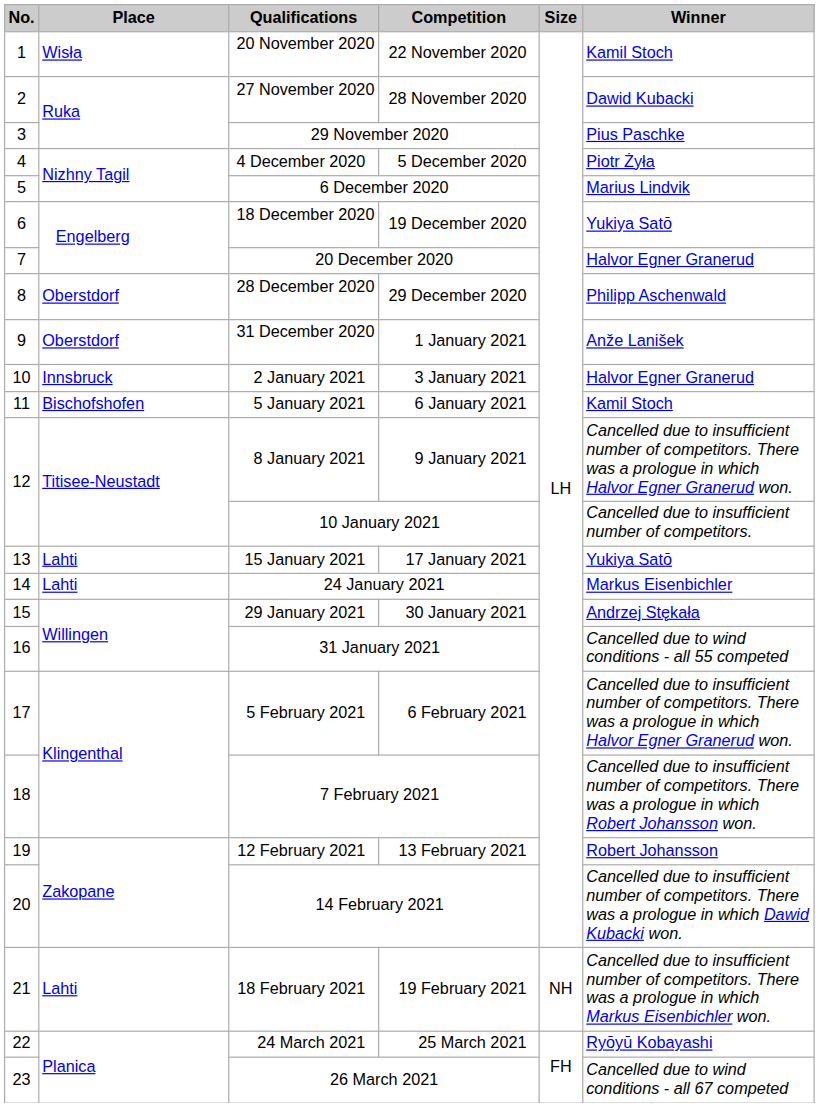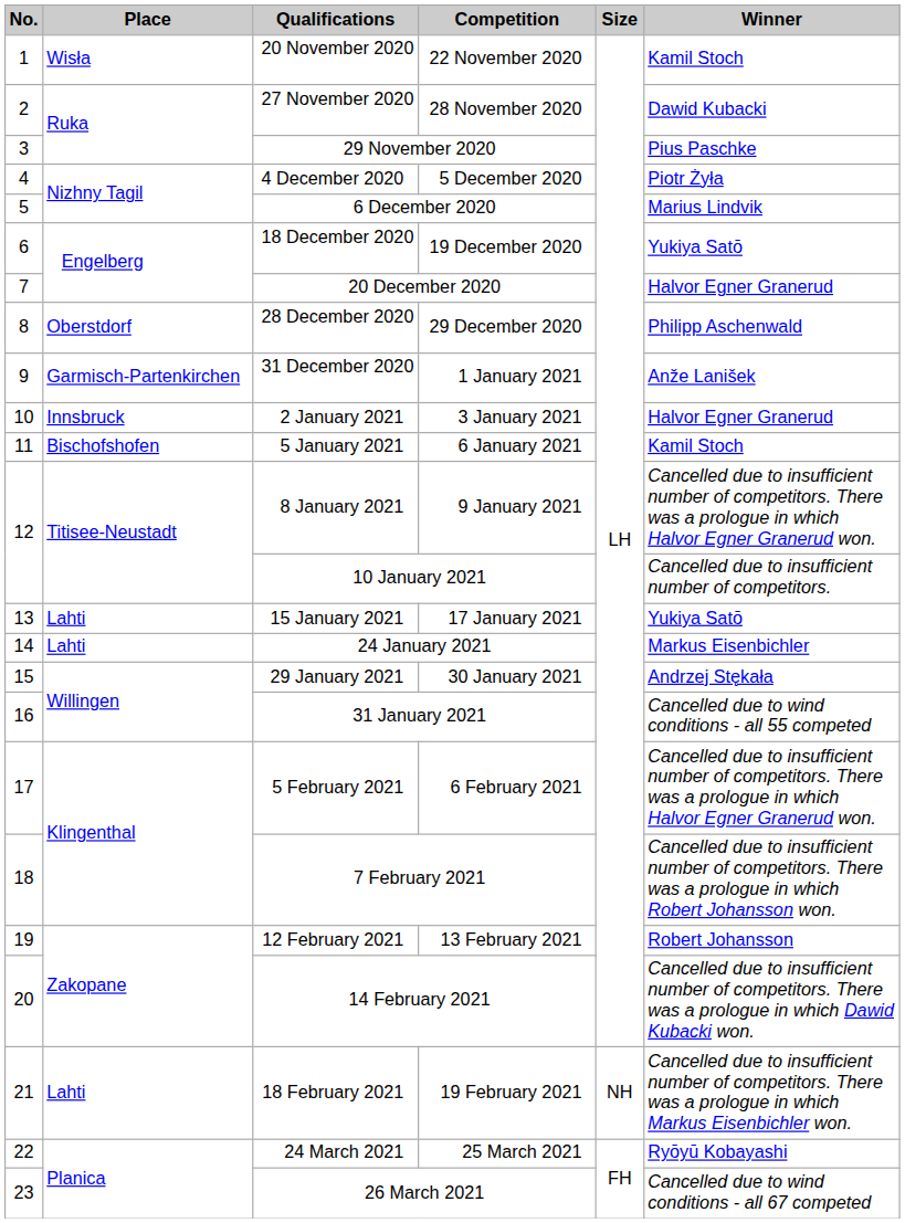 <table class="wikitable plainrowheaders" style="background:#fff; font-size:86%; line-height:16px; border:grey solid 1px; border-collapse:collapse;">
 <tr style="background:#ccc; text-align:center;">
 <th style="background-color: #ccc;" width=20>No.</th>
 <th style="background-color: #ccc;" width=155>Place</th>
 <th style="background-color: #ccc;" width=120>Qualifications</th>
 <th style="background-color: #ccc;" width=130>Competition</th>
 <th style="background-color: #ccc;" width=30>Size</th>
 <th style="background-color: #ccc;" width=190>Winner</th>
 </tr>
 <tr>
 <td align=center>1</td>
 <td> <a href='#'>Wisła</a></td>
 <td align=right>20 November 2020  </td>
 <td align=right>22 November 2020  </td>
 <td rowspan="21" align=center>LH</td>
 <td> <a href='#'>Kamil Stoch</a></td>
 </tr>
 <tr>
 <td align=center>2</td>
 <td rowspan="2"> <a href='#'>Ruka</a></td>
 <td align=right>27 November 2020  </td>
 <td align=right>28 November 2020  </td>
 <td> <a href='#'>Dawid Kubacki</a></td>
 </tr>
 <tr>
 <td align=center>3</td>
 <td align=center colspan=2>29 November 2020  </td>
 <td> <a href='#'>Pius Paschke</a></td>
 </tr>
 <tr>
 <td align=center>4</td>
 <td rowspan="2"> <a href='#'>Nizhny Tagil</a></td>
 <td align=right>4 December 2020  </td>
 <td align=right>5 December 2020  </td>
 <td> <a href='#'>Piotr Żyła</a></td>
 </tr>
 <tr>
 <td align=center>5</td>
 <td colspan=2 align=center>6 December 2020</td>
 <td> <a href='#'>Marius Lindvik</a></td>
 </tr>
 <tr>
 <td align=center>6</td>
 <td rowspan="2">   <a href='#'>Engelberg</a></td>
 <td align=right>18 December 2020  </td>
 <td align=right>19 December 2020  </td>
 <td> <a href='#'>Yukiya Satō</a></td>
 </tr>
 <tr>
 <td align=center>7</td>
 <td colspan=2 align=center>20 December 2020</td>
 <td> <a href='#'>Halvor Egner Granerud</a></td>
 </tr>
 <tr>
 <td align=center>8</td>
 <td> <a href='#'>Oberstdorf</a></td>
 <td align=right>28 December 2020  </td>
 <td align=right>29 December 2020  </td>
 <td> <a href='#'>Philipp Aschenwald</a></td>
 </tr>
 <tr>
 <td align=center>9</td>
-<td> <a href='#'>Oberstdorf</a></td>
+<td> <a href='#'>Garmisch-Partenkirchen</a></td>
 <td align=right>31 December 2020  </td>
 <td align=right>1 January 2021  </td>
 <td> <a href='#'>Anže Lanišek</a></td>
 </tr>
 <tr>
 <td align=center>10</td>
 <td> <a href='#'>Innsbruck</a></td>
 <td align=right>2 January 2021  </td>
 <td align=right>3 January 2021  </td>
 <td> <a href='#'>Halvor Egner Granerud</a></td>
 </tr>
 <tr>
 <td align=center>11</td>
 <td> <a href='#'>Bischofshofen</a></td>
 <td align=right>5 January 2021  </td>
 <td align=right>6 January 2021  </td>
 <td> <a href='#'>Kamil Stoch</a></td>
 </tr>
 <tr>
 <td rowspan="2" align=center>12</td>
 <td rowspan="2"> <a href='#'>Titisee-Neustadt</a></td>
 <td align=right>8 January 2021  </td>
 <td align=right>9 January 2021  </td>
 <td><em>Cancelled due to insufficient number of competitors. There was a prologue in which <a href='#'>Halvor Egner Granerud</a> won.</em></td>
 </tr>
 <tr>
 <td colspan=2 align=center>10 January 2021  </td>
 <td><em>Cancelled due to insufficient number of competitors.</em></td>
 </tr>
 <tr>
 <td align=center>13</td>
 <td> <a href='#'>Lahti</a></td>
 <td align=right>15 January 2021  </td>
 <td align=right>17 January 2021  </td>
 <td> <a href='#'>Yukiya Satō</a></td>
 </tr>
 <tr>
 <td align=center>14</td>
 <td> <a href='#'>Lahti</a></td>
 <td colspan=2 align=center>24 January 2021</td>
 <td> <a href='#'>Markus Eisenbichler</a></td>
 </tr>
 <tr>
 <td align=center>15</td>
 <td rowspan="2"> <a href='#'>Willingen</a></td>
 <td align=right>29 January 2021  </td>
 <td align=right>30 January 2021  </td>
 <td> <a href='#'>Andrzej Stękała</a></td>
 </tr>
 <tr>
 <td align=center>16</td>
 <td colspan=2 align=center>31 January 2021  </td>
 <td><em>Cancelled due to wind conditions - all 55 competed</em></td>
 </tr>
 <tr>
 <td align=center>17</td>
 <td rowspan="2"> <a href='#'>Klingenthal</a></td>
 <td align=right>5 February 2021  </td>
 <td align=right>6 February 2021  </td>
 <td><em>Cancelled due to insufficient number of competitors. There was a prologue in which <a href='#'>Halvor Egner Granerud</a> won.</em></td>
 </tr>
 <tr>
 <td align=center>18</td>
 <td colspan=2 align=center>7 February 2021  </td>
 <td><em>Cancelled due to insufficient number of competitors. There was a prologue in which <a href='#'>Robert Johansson</a> won.</em></td>
 </tr>
 <tr>
 <td align=center>19</td>
 <td rowspan="2"> <a href='#'>Zakopane</a></td>
 <td align=right>12 February 2021  </td>
 <td align=right>13 February 2021  </td>
 <td> <a href='#'>Robert Johansson</a></td>
 </tr>
 <tr>
 <td align=center>20</td>
 <td colspan=2 align=center>14 February 2021  </td>
 <td><em>Cancelled due to insufficient number of competitors. There was a prologue in which <a href='#'>Dawid Kubacki</a> won.</em></td>
 </tr>
 <tr>
 <td align=center>21</td>
 <td> <a href='#'>Lahti</a></td>
 <td align=right>18 February 2021  </td>
 <td align=right>19 February 2021  </td>
 <td align=center>NH</td>
 <td><em>Cancelled due to insufficient number of competitors. There was a prologue in which <a href='#'>Markus Eisenbichler</a> won.</em></td>
 </tr>
 <tr>
 <td align=center>22</td>
 <td rowspan="2"> <a href='#'>Planica</a></td>
 <td align=right>24 March 2021  </td>
 <td align=right>25 March 2021  </td>
 <td rowspan="2" align=center>FH</td>
 <td> <a href='#'>Ryōyū Kobayashi</a></td>
 </tr>
 <tr>
 <td align=center>23</td>
 <td colspan=2 align=center>26 March 2021</td>
 <td><em>Cancelled due to wind conditions - all 67 competed</em></td>
 </tr>
 </table>
